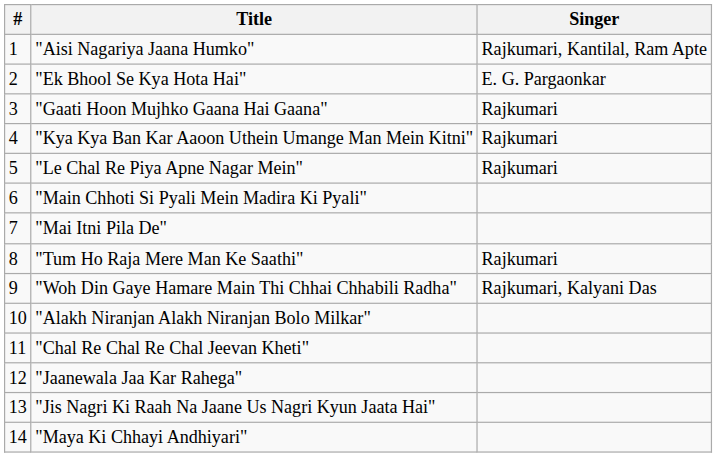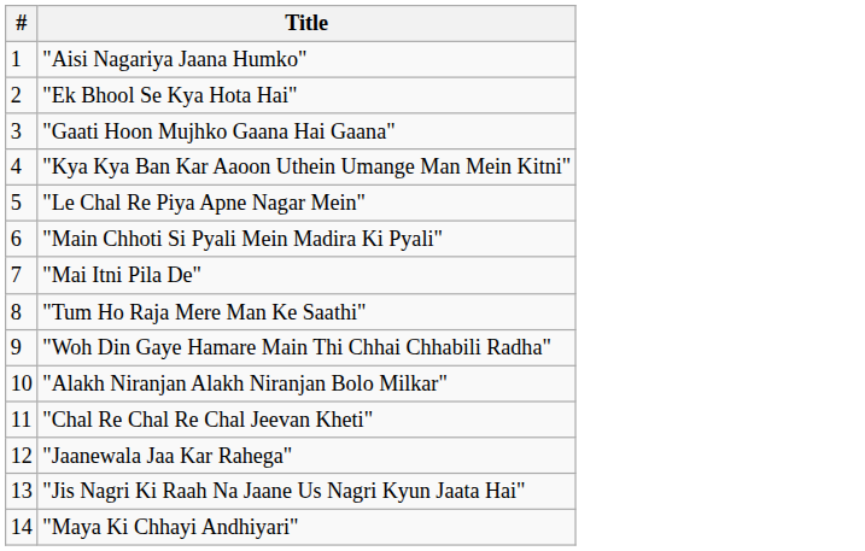 <table class="wikitable" style="font-size:95%;">
 <tr>
 <th>#</th>
 <th>Title</th>
-<th>Singer</th>
 </tr>
 <tr>
 <td>1</td>
 <td>"Aisi Nagariya Jaana Humko"</td>
-<td>Rajkumari, Kantilal, Ram Apte</td>
 </tr>
 <tr>
 <td>2</td>
 <td>"Ek Bhool Se Kya Hota Hai"</td>
-<td>E. G. Pargaonkar</td>
 </tr>
 <tr>
 <td>3</td>
 <td>"Gaati Hoon Mujhko Gaana Hai Gaana"</td>
-<td>Rajkumari</td>
 </tr>
 <tr>
 <td>4</td>
 <td>"Kya Kya Ban Kar Aaoon Uthein Umange Man Mein Kitni"</td>
-<td>Rajkumari</td>
 </tr>
 <tr>
 <td>5</td>
 <td>"Le Chal Re Piya Apne Nagar Mein"</td>
-<td>Rajkumari</td>
 </tr>
 <tr>
 <td>6</td>
 <td>"Main Chhoti Si Pyali Mein Madira Ki Pyali"</td>
-<td></td>
 </tr>
 <tr>
 <td>7</td>
 <td>"Mai Itni Pila De"</td>
-<td></td>
 </tr>
 <tr>
 <td>8</td>
 <td>"Tum Ho Raja Mere Man Ke Saathi"</td>
-<td>Rajkumari</td>
 </tr>
 <tr>
 <td>9</td>
 <td>"Woh Din Gaye Hamare Main Thi Chhai Chhabili Radha"</td>
-<td>Rajkumari, Kalyani Das</td>
 </tr>
 <tr>
 <td>10</td>
 <td>"Alakh Niranjan Alakh Niranjan Bolo Milkar"</td>
-<td></td>
 </tr>
 <tr>
 <td>11</td>
 <td>"Chal Re Chal Re Chal Jeevan Kheti"</td>
-<td></td>
 </tr>
 <tr>
 <td>12</td>
 <td>"Jaanewala Jaa Kar Rahega"</td>
-<td></td>
 </tr>
 <tr>
 <td>13</td>
 <td>"Jis Nagri Ki Raah Na Jaane Us Nagri Kyun Jaata Hai"</td>
-<td></td>
 </tr>
 <tr>
 <td>14</td>
 <td>"Maya Ki Chhayi Andhiyari"</td>
-<td></td>
 </tr>
 </table>
